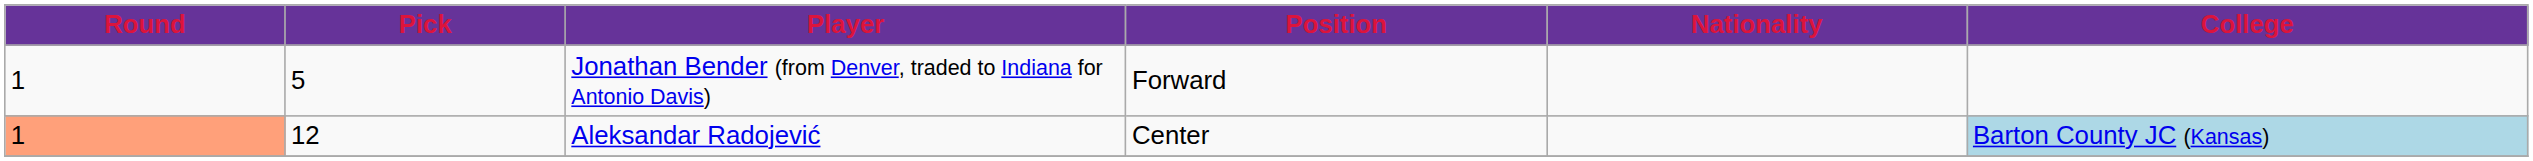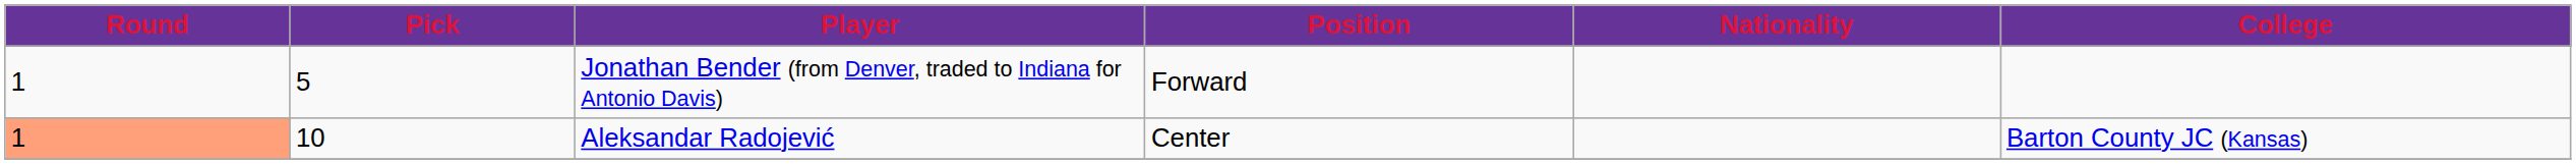 <table class="wikitable sortable sortable">
 <tr>
 <th style="background:#663399;color:#DC143C;" width="10%">Round</th>
 <th style="background:#663399;color:#DC143C;" width="10%">Pick</th>
 <th style="background:#663399;color:#DC143C;" width="20%">Player</th>
 <th style="background:#663399;color:#DC143C;" width="15%">Position</th>
 <th style="background:#663399;color:#DC143C;" width="15%">Nationality</th>
 <th style="background:#663399;color:#DC143C;" width="20%">College</th>
 </tr>
 <tr>
 <td>1</td>
 <td>5</td>
 <td><a href='#'>Jonathan Bender</a> <small>(from <a href='#'>Denver</a>, traded to <a href='#'>Indiana</a> for <a href='#'>Antonio Davis</a>)</small></td>
 <td>Forward</td>
 <td></td>
 <td></td>
 </tr>
 <tr>
 <td style="background: lightsalmon;">1</td>
-<td>12</td>
+<td>10</td>
 <td><a href='#'>Aleksandar Radojević</a></td>
 <td>Center</td>
 <td></td>
-<td style="background: lightblue;"><a href='#'>Barton County JC</a> <small>(<a href='#'>Kansas</a>)</small></td>
+<td><a href='#'>Barton County JC</a> <small>(<a href='#'>Kansas</a>)</small></td>
 </tr>
 <tr>
 </tr>
 </table>
